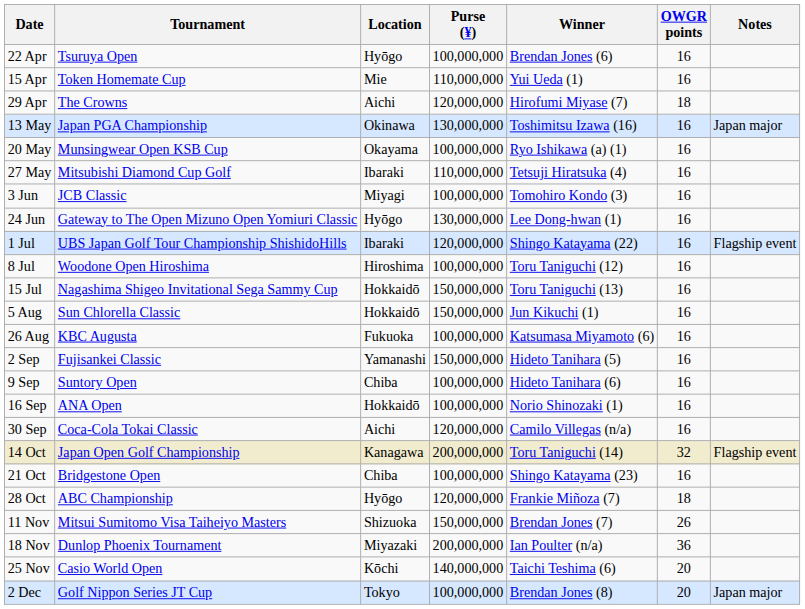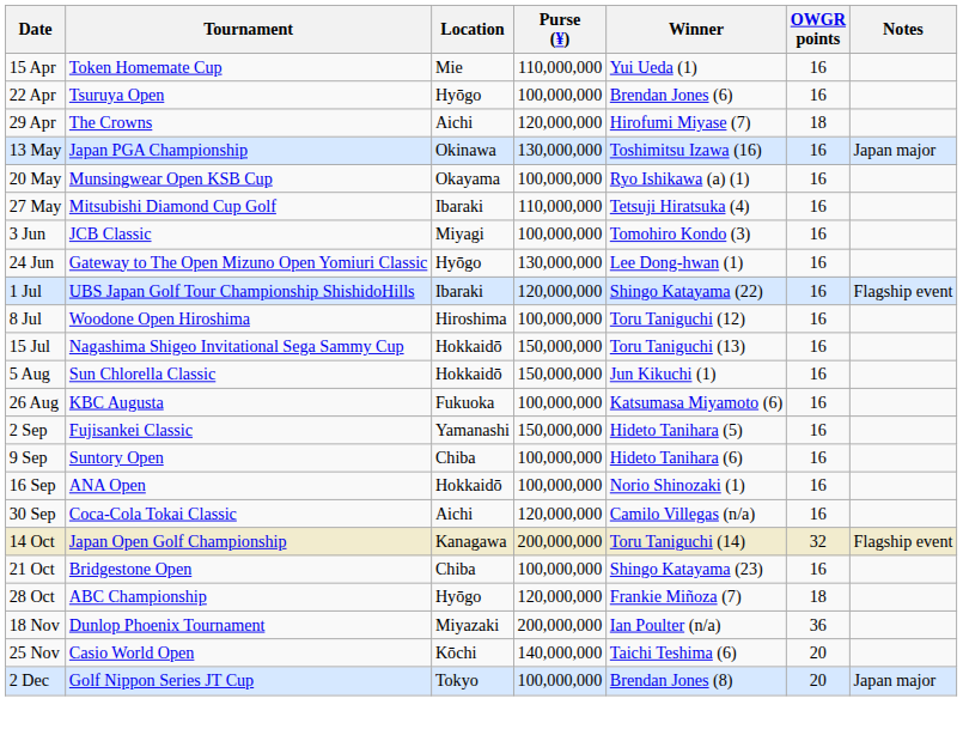 <table class="wikitable" style="font-size:95%">
 <tr>
 <th>Date</th>
 <th>Tournament</th>
 <th>Location</th>
 <th>Purse<br>(<a href='#'>¥</a>)</th>
 <th>Winner</th>
 <th><a href='#'>OWGR</a><br>points</th>
 <th>Notes</th>
 </tr>
 <tr>
+<td>15 Apr</td>
+<td><a href='#'>Token Homemate Cup</a></td>
+<td>Mie</td>
+<td align=right>110,000,000</td>
+<td> <a href='#'>Yui Ueda</a> (1)</td>
+<td align=center>16</td>
+<td></td>
+</tr>
+<tr>
 <td>22 Apr</td>
 <td><a href='#'>Tsuruya Open</a></td>
 <td>Hyōgo</td>
 <td align=right>100,000,000</td>
 <td> <a href='#'>Brendan Jones</a> (6)</td>
-<td align=center>16</td>
-<td></td>
-</tr>
-<tr>
-<td>15 Apr</td>
-<td><a href='#'>Token Homemate Cup</a></td>
-<td>Mie</td>
-<td align=right>110,000,000</td>
-<td> <a href='#'>Yui Ueda</a> (1)</td>
 <td align=center>16</td>
 <td></td>
 </tr>
 <tr>
 <td>29 Apr</td>
 <td><a href='#'>The Crowns</a></td>
 <td>Aichi</td>
 <td align=right>120,000,000</td>
 <td> <a href='#'>Hirofumi Miyase</a> (7)</td>
 <td align=center>18</td>
 <td></td>
 </tr>
 <tr style="background:#D6E8FF;">
 <td>13 May</td>
 <td><a href='#'>Japan PGA Championship</a></td>
 <td>Okinawa</td>
 <td align=right>130,000,000</td>
 <td> <a href='#'>Toshimitsu Izawa</a> (16)</td>
 <td align=center>16</td>
 <td>Japan major</td>
 </tr>
 <tr>
 <td>20 May</td>
 <td><a href='#'>Munsingwear Open KSB Cup</a></td>
 <td>Okayama</td>
 <td align=right>100,000,000</td>
 <td> <a href='#'>Ryo Ishikawa</a> (a) (1)</td>
 <td align=center>16</td>
 <td></td>
 </tr>
 <tr>
 <td>27 May</td>
 <td><a href='#'>Mitsubishi Diamond Cup Golf</a></td>
 <td>Ibaraki</td>
 <td align=right>110,000,000</td>
 <td> <a href='#'>Tetsuji Hiratsuka</a> (4)</td>
 <td align=center>16</td>
 <td></td>
 </tr>
 <tr>
 <td>3 Jun</td>
 <td><a href='#'>JCB Classic</a></td>
 <td>Miyagi</td>
 <td align=right>100,000,000</td>
 <td> <a href='#'>Tomohiro Kondo</a> (3)</td>
 <td align=center>16</td>
 <td></td>
 </tr>
 <tr>
 <td>24 Jun</td>
 <td><a href='#'>Gateway to The Open Mizuno Open Yomiuri Classic</a></td>
 <td>Hyōgo</td>
 <td align=right>130,000,000</td>
 <td> <a href='#'>Lee Dong-hwan</a> (1)</td>
 <td align=center>16</td>
 <td></td>
 </tr>
 <tr style="background:#D6E8FF;">
 <td>1 Jul</td>
 <td><a href='#'>UBS Japan Golf Tour Championship ShishidoHills</a></td>
 <td>Ibaraki</td>
 <td align=right>120,000,000</td>
 <td> <a href='#'>Shingo Katayama</a> (22)</td>
 <td align=center>16</td>
 <td>Flagship event</td>
 </tr>
 <tr>
 <td>8 Jul</td>
 <td><a href='#'>Woodone Open Hiroshima</a></td>
 <td>Hiroshima</td>
 <td align=right>100,000,000</td>
 <td> <a href='#'>Toru Taniguchi</a> (12)</td>
 <td align=center>16</td>
 <td></td>
 </tr>
 <tr>
 <td>15 Jul</td>
 <td><a href='#'>Nagashima Shigeo Invitational Sega Sammy Cup</a></td>
 <td>Hokkaidō</td>
 <td align=right>150,000,000</td>
 <td> <a href='#'>Toru Taniguchi</a> (13)</td>
 <td align=center>16</td>
 <td></td>
 </tr>
 <tr>
 <td>5 Aug</td>
 <td><a href='#'>Sun Chlorella Classic</a></td>
 <td>Hokkaidō</td>
 <td align=right>150,000,000</td>
 <td> <a href='#'>Jun Kikuchi</a> (1)</td>
 <td align=center>16</td>
 <td></td>
 </tr>
 <tr>
 <td>26 Aug</td>
 <td><a href='#'>KBC Augusta</a></td>
 <td>Fukuoka</td>
 <td align=right>100,000,000</td>
 <td> <a href='#'>Katsumasa Miyamoto</a> (6)</td>
 <td align=center>16</td>
 <td></td>
 </tr>
 <tr>
 <td>2 Sep</td>
 <td><a href='#'>Fujisankei Classic</a></td>
 <td>Yamanashi</td>
 <td align=right>150,000,000</td>
 <td> <a href='#'>Hideto Tanihara</a> (5)</td>
 <td align=center>16</td>
 <td></td>
 </tr>
 <tr>
 <td>9 Sep</td>
 <td><a href='#'>Suntory Open</a></td>
 <td>Chiba</td>
 <td align=right>100,000,000</td>
 <td> <a href='#'>Hideto Tanihara</a> (6)</td>
 <td align=center>16</td>
 <td></td>
 </tr>
 <tr>
 <td>16 Sep</td>
 <td><a href='#'>ANA Open</a></td>
 <td>Hokkaidō</td>
 <td align=right>100,000,000</td>
 <td> <a href='#'>Norio Shinozaki</a> (1)</td>
 <td align=center>16</td>
 <td></td>
 </tr>
 <tr>
 <td>30 Sep</td>
 <td><a href='#'>Coca-Cola Tokai Classic</a></td>
 <td>Aichi</td>
 <td align=right>120,000,000</td>
 <td> <a href='#'>Camilo Villegas</a> (n/a)</td>
 <td align=center>16</td>
 <td></td>
 </tr>
 <tr style="background:#f2ecce;">
 <td>14 Oct</td>
 <td><a href='#'>Japan Open Golf Championship</a></td>
 <td>Kanagawa</td>
 <td align=right>200,000,000</td>
 <td> <a href='#'>Toru Taniguchi</a> (14)</td>
 <td align=center>32</td>
 <td>Flagship event</td>
 </tr>
 <tr>
 <td>21 Oct</td>
 <td><a href='#'>Bridgestone Open</a></td>
 <td>Chiba</td>
 <td align=right>100,000,000</td>
 <td> <a href='#'>Shingo Katayama</a> (23)</td>
 <td align=center>16</td>
 <td></td>
 </tr>
 <tr>
 <td>28 Oct</td>
 <td><a href='#'>ABC Championship</a></td>
 <td>Hyōgo</td>
 <td align=right>120,000,000</td>
 <td> <a href='#'>Frankie Miñoza</a> (7)</td>
 <td align=center>18</td>
 <td></td>
 </tr>
 <tr>
-<td>11 Nov</td>
-<td><a href='#'>Mitsui Sumitomo Visa Taiheiyo Masters</a></td>
-<td>Shizuoka</td>
-<td align=right>150,000,000</td>
-<td> <a href='#'>Brendan Jones</a> (7)</td>
-<td align=center>26</td>
-<td></td>
-</tr>
-<tr>
 <td>18 Nov</td>
 <td><a href='#'>Dunlop Phoenix Tournament</a></td>
 <td>Miyazaki</td>
 <td align=right>200,000,000</td>
 <td> <a href='#'>Ian Poulter</a> (n/a)</td>
 <td align=center>36</td>
 <td></td>
 </tr>
 <tr>
 <td>25 Nov</td>
 <td><a href='#'>Casio World Open</a></td>
 <td>Kōchi</td>
 <td align=right>140,000,000</td>
 <td> <a href='#'>Taichi Teshima</a> (6)</td>
 <td align=center>20</td>
 <td></td>
 </tr>
 <tr style="background:#D6E8FF;">
 <td>2 Dec</td>
 <td><a href='#'>Golf Nippon Series JT Cup</a></td>
 <td>Tokyo</td>
 <td align=right>100,000,000</td>
 <td> <a href='#'>Brendan Jones</a> (8)</td>
 <td align=center>20</td>
 <td>Japan major</td>
 </tr>
 </table>
